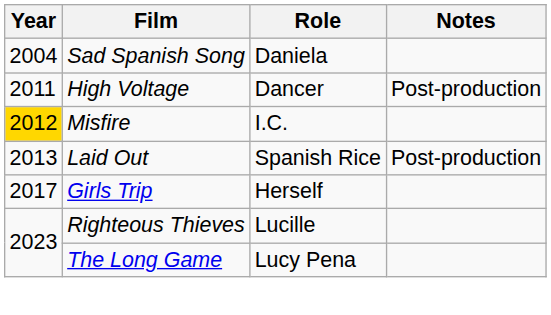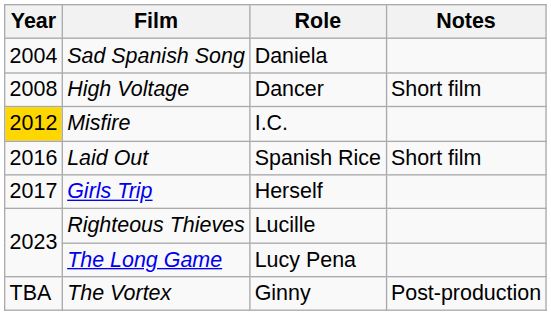 <table class="wikitable sortable">
 <tr>
 <th>Year</th>
 <th>Film</th>
 <th>Role</th>
 <th class="unsortable">Notes</th>
 </tr>
 <tr>
 <td>2004</td>
 <td><em>Sad Spanish Song</em></td>
 <td>Daniela</td>
 <td></td>
 </tr>
 <tr>
-<td>2011</td>
+<td>2008</td>
 <td><em>High Voltage</em></td>
 <td>Dancer</td>
-<td>Post-production</td>
+<td>Short film</td>
 </tr>
 <tr>
 <td style="background: gold;">2012</td>
 <td><em>Misfire</em></td>
 <td>I.C.</td>
 <td></td>
 </tr>
 <tr>
-<td>2013</td>
+<td>2016</td>
 <td><em>Laid Out</em></td>
 <td>Spanish Rice</td>
-<td>Post-production</td>
+<td>Short film</td>
 </tr>
 <tr>
 <td>2017</td>
 <td><em><a href='#'>Girls Trip</a></em></td>
 <td>Herself</td>
 <td></td>
 </tr>
 <tr>
 <td rowspan="2">2023</td>
 <td><em>Righteous Thieves</em></td>
 <td>Lucille</td>
 <td></td>
 </tr>
 <tr>
 <td><em><a href='#'>The Long Game</a></em></td>
 <td>Lucy Pena</td>
 <td></td>
 </tr>
+<tr>
+<td>TBA</td>
+<td><em>The Vortex</em></td>
+<td>Ginny</td>
+<td>Post-production</td>
+</tr>
 </table>
